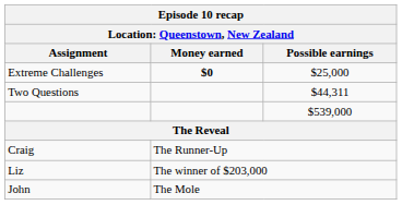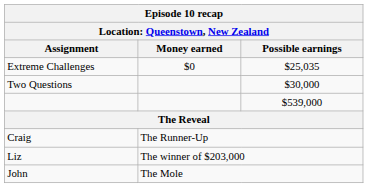 <table class="wikitable" style="font-size: 95%; margin: 10px" align="right" width="40%">
 <tr>
 <th colspan=3>Episode 10 recap</th>
 </tr>
 <tr>
 <th colspan=3>Location: <a href='#'>Queenstown</a>, <a href='#'>New Zealand</a></th>
 </tr>
 <tr>
 <th>Assignment</th>
 <th>Money earned</th>
 <th>Possible earnings</th>
 </tr>
 <tr>
 <td>Extreme Challenges</td>
-<td align="center"><strong>$0</strong></td>
-<td align="center">$25,000</td>
+<td align="center">$0</td>
+<td align="center">$25,035</td>
 </tr>
 <tr>
 <td>Two Questions</td>
 <td align="center"></td>
-<td align="center">$44,311</td>
+<td align="center">$30,000</td>
 </tr>
 <tr>
 <td><strong></strong></td>
 <td align="center"><strong></strong></td>
 <td align="center">$539,000</td>
 </tr>
 <tr>
 <th colspan=3>The Reveal</th>
 </tr>
 <tr>
 <td>Craig</td>
 <td colspan=2>The Runner-Up</td>
 </tr>
 <tr>
 <td>Liz</td>
 <td colspan=2>The winner of $203,000</td>
 </tr>
 <tr>
 <td>John</td>
 <td colspan=2>The Mole</td>
 </tr>
 </table>
